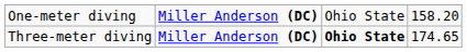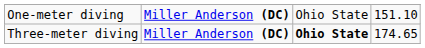 <table class="wikitable sortable" style="text-align:left">
 <tr>
 </tr>
 <tr>
 <td>One-meter diving</td>
 <td><a href='#'>Miller Anderson</a> <strong>(DC)</strong></td>
 <td>Ohio State</td>
-<td>158.20</td>
+<td>151.10</td>
 </tr>
 <tr>
 <td>Three-meter diving</td>
 <td><a href='#'>Miller Anderson</a> <strong>(DC)</strong></td>
 <td><strong>Ohio State</strong></td>
 <td>174.65</td>
 </tr>
 </table>
